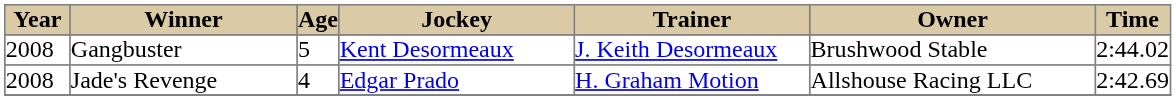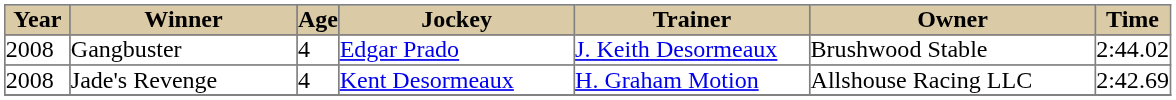 <table class = "sortable" | border="1" cellpadding="0" style="border-collapse: collapse; font-size:90%">
 <tr bgcolor="#DACAA5" align="center">
 <td width="38px"><strong>Year</strong><br></td>
 <td width="135px"><strong>Winner</strong><br></td>
 <td><strong>Age</strong><br></td>
 <td width="140px"><strong>Jockey</strong><br></td>
 <td width="140px"><strong>Trainer</strong><br></td>
 <td width="170px"><strong>Owner</strong><br></td>
 <td><strong>Time</strong><br></td>
 </tr>
 <tr>
 <td>2008</td>
 <td>Gangbuster</td>
-<td>5</td>
-<td><a href='#'>Kent Desormeaux</a></td>
+<td>4</td>
+<td><a href='#'>Edgar Prado</a></td>
 <td><a href='#'>J. Keith Desormeaux</a></td>
 <td>Brushwood Stable</td>
 <td>2:44.02</td>
 </tr>
 <tr>
 <td>2008</td>
 <td>Jade's Revenge</td>
 <td>4</td>
-<td><a href='#'>Edgar Prado</a></td>
+<td><a href='#'>Kent Desormeaux</a></td>
 <td><a href='#'>H. Graham Motion</a></td>
 <td>Allshouse Racing LLC</td>
 <td>2:42.69</td>
 </tr>
 <tr>
 </tr>
 </table>
